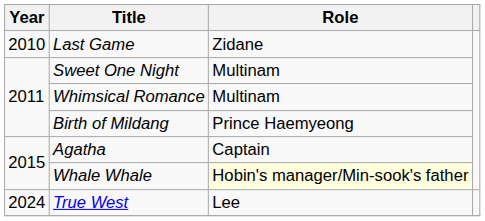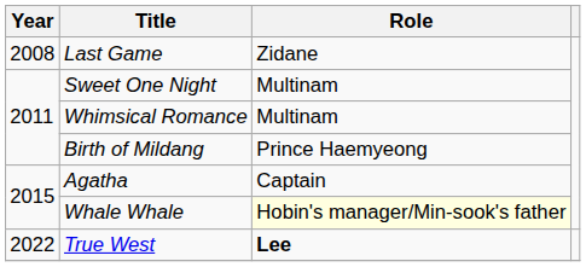 <table class="wikitable sortable">
 <tr>
 <th>Year</th>
 <th>Title</th>
 <th>Role</th>
 <th class="unsortable"></th>
 </tr>
 <tr>
-<td>2010</td>
+<td>2008</td>
 <td><em>Last Game</em></td>
 <td>Zidane</td>
 <td rowspan=6></td>
 </tr>
 <tr>
 <td rowspan="3">2011</td>
 <td><em>Sweet One Night</em></td>
 <td>Multinam</td>
 </tr>
 <tr>
 <td><em>Whimsical Romance</em></td>
 <td>Multinam</td>
 </tr>
 <tr>
 <td><em>Birth of Mildang</em></td>
 <td>Prince Haemyeong</td>
 </tr>
 <tr>
 <td rowspan="2">2015</td>
 <td><em>Agatha</em></td>
 <td>Captain</td>
 </tr>
 <tr>
 <td><em>Whale Whale</em></td>
 <td style="background: lightyellow;">Hobin's manager/Min-sook's father</td>
 </tr>
 <tr>
-<td>2024</td>
+<td>2022</td>
 <td><em><a href='#'>True West</a></em></td>
-<td>Lee</td>
+<td><strong>Lee</strong></td>
 <td></td>
 </tr>
 <tr>
 </tr>
 </table>
